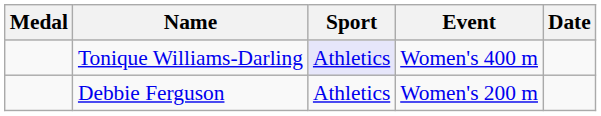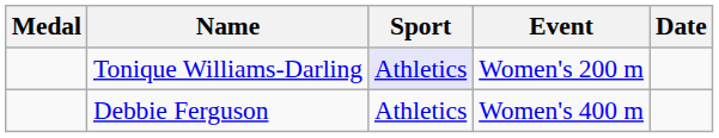 <table class="wikitable sortable" style="font-size: 95%;">
 <tr>
 <th>Medal</th>
 <th>Name</th>
 <th>Sport</th>
 <th>Event</th>
 <th>Date</th>
 </tr>
 <tr>
 <td></td>
 <td><a href='#'>Tonique Williams-Darling</a></td>
 <td style="background: lavender;"><a href='#'>Athletics</a></td>
-<td><a href='#'>Women's 400 m</a></td>
+<td><a href='#'>Women's 200 m</a></td>
 <td></td>
 </tr>
 <tr>
 <td></td>
 <td><a href='#'>Debbie Ferguson</a></td>
 <td><a href='#'>Athletics</a></td>
-<td><a href='#'>Women's 200 m</a></td>
+<td><a href='#'>Women's 400 m</a></td>
 <td></td>
 </tr>
 </table>
